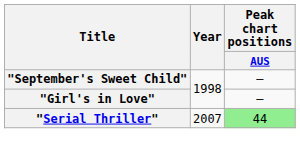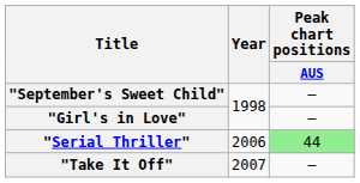 <table class="wikitable plainrowheaders" style="text-align:center;">
 <tr>
 <th scope="col" rowspan="2">Title</th>
 <th scope="col" rowspan="2">Year</th>
 <th scope="col" colspan="1">Peak chart positions</th>
 </tr>
 <tr>
 <th scope="col" style="width:3em;font-size:90%;"><a href='#'>AUS</a><br></th>
 </tr>
 <tr>
 <th scope="row">"September's Sweet Child"</th>
 <td rowspan="2">1998</td>
 <td>—</td>
 </tr>
 <tr>
 <th scope="row">"Girl's in Love"</th>
 <td>—</td>
 </tr>
 <tr>
 <th scope="row">"<a href='#'>Serial Thriller</a>"</th>
-<td>2007</td>
+<td>2006</td>
 <td style="background: lightgreen;">44</td>
 </tr>
+<tr>
+<th scope="row">"Take It Off"</th>
+<td>2007</td>
+<td>—</td>
+</tr>
 </table>
